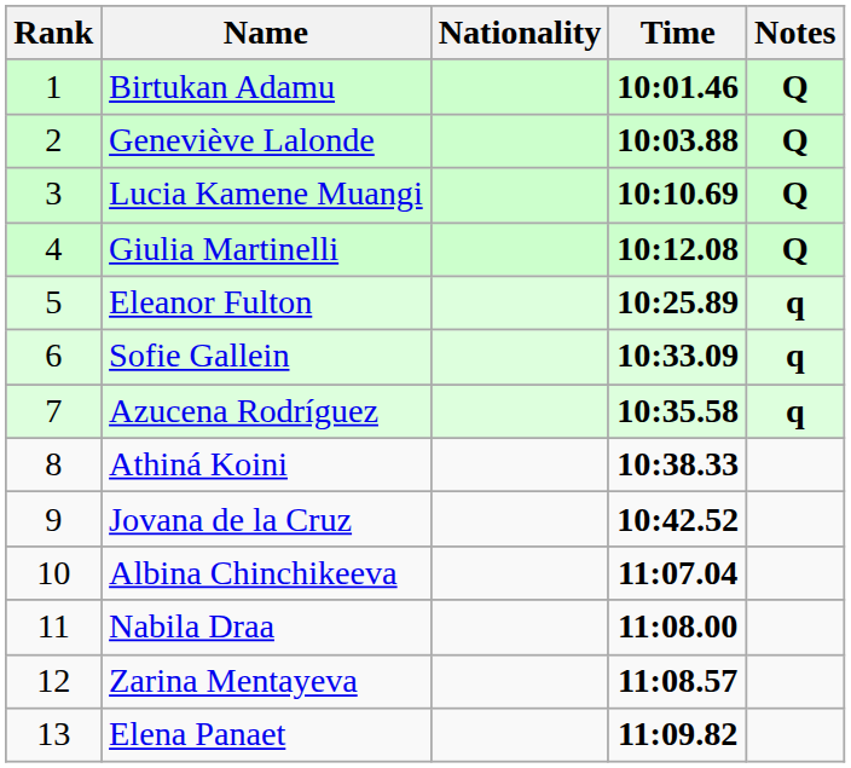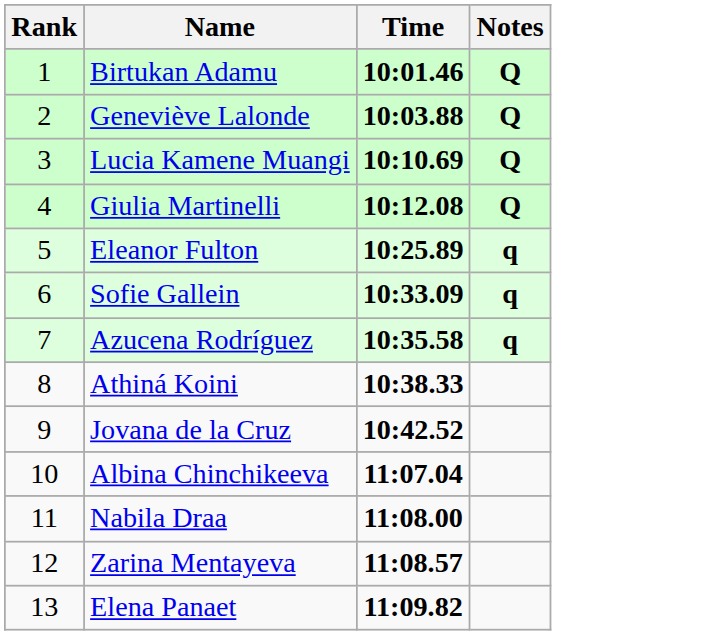 <table class="wikitable sortable" style="text-align:center">
 <tr>
 <th>Rank</th>
 <th>Name</th>
-<th>Nationality</th>
 <th>Time</th>
 <th>Notes</th>
 </tr>
 <tr bgcolor=ccffcc>
 <td>1</td>
 <td align=left><a href='#'>Birtukan Adamu</a></td>
-<td align=left></td>
 <td><strong>10:01.46</strong></td>
 <td><strong>Q</strong></td>
 </tr>
 <tr bgcolor=ccffcc>
 <td>2</td>
 <td align=left><a href='#'>Geneviève Lalonde</a></td>
-<td align=left></td>
 <td><strong>10:03.88</strong></td>
 <td><strong>Q</strong></td>
 </tr>
 <tr bgcolor=ccffcc>
 <td>3</td>
 <td align=left><a href='#'>Lucia Kamene Muangi</a></td>
-<td align=left></td>
 <td><strong>10:10.69</strong></td>
 <td><strong>Q</strong></td>
 </tr>
 <tr bgcolor=ccffcc>
 <td>4</td>
 <td align=left><a href='#'>Giulia Martinelli</a></td>
-<td align=left></td>
 <td><strong>10:12.08</strong></td>
 <td><strong>Q</strong></td>
 </tr>
 <tr bgcolor=ddffdd>
 <td>5</td>
 <td align=left><a href='#'>Eleanor Fulton</a></td>
-<td align=left></td>
 <td><strong>10:25.89</strong></td>
 <td><strong>q</strong></td>
 </tr>
 <tr bgcolor=ddffdd>
 <td>6</td>
 <td align=left><a href='#'>Sofie Gallein</a></td>
-<td align=left></td>
 <td><strong>10:33.09</strong></td>
 <td><strong>q</strong></td>
 </tr>
 <tr bgcolor=ddffdd>
 <td>7</td>
 <td align=left><a href='#'>Azucena Rodríguez</a></td>
-<td align=left></td>
 <td><strong>10:35.58</strong></td>
 <td><strong>q</strong></td>
 </tr>
 <tr>
 <td>8</td>
 <td align=left><a href='#'>Athiná Koini</a></td>
-<td align=left></td>
 <td><strong>10:38.33</strong></td>
 <td></td>
 </tr>
 <tr>
 <td>9</td>
 <td align=left><a href='#'>Jovana de la Cruz</a></td>
-<td align=left></td>
 <td><strong>10:42.52</strong></td>
 <td></td>
 </tr>
 <tr>
 <td>10</td>
 <td align=left><a href='#'>Albina Chinchikeeva</a></td>
-<td align=left></td>
 <td><strong>11:07.04</strong></td>
 <td></td>
 </tr>
 <tr>
 <td>11</td>
 <td align=left><a href='#'>Nabila Draa</a></td>
-<td align=left></td>
 <td><strong>11:08.00</strong></td>
 <td></td>
 </tr>
 <tr>
 <td>12</td>
 <td align=left><a href='#'>Zarina Mentayeva</a></td>
-<td align=left></td>
 <td><strong>11:08.57</strong></td>
 <td></td>
 </tr>
 <tr>
 <td>13</td>
 <td align=left><a href='#'>Elena Panaet</a></td>
-<td align=left></td>
 <td><strong>11:09.82</strong></td>
 <td></td>
 </tr>
 </table>
